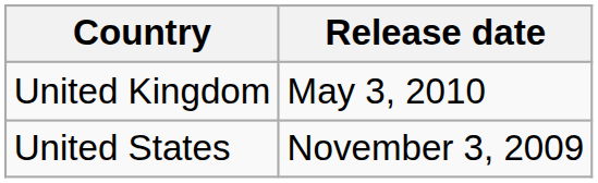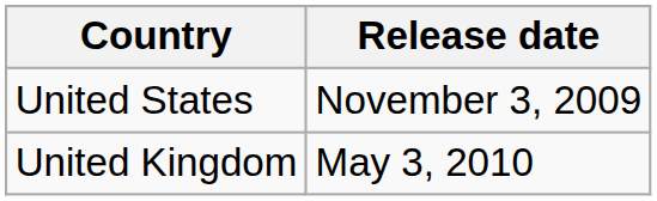 <table class="wikitable">
 <tr>
 <th>Country</th>
 <th>Release date</th>
 </tr>
 <tr>
+<td>United States</td>
+<td>November 3, 2009</td>
+</tr>
+<tr>
 <td>United Kingdom</td>
 <td>May 3, 2010</td>
 </tr>
-<tr>
-<td>United States</td>
-<td>November 3, 2009</td>
-</tr>
 </table>
